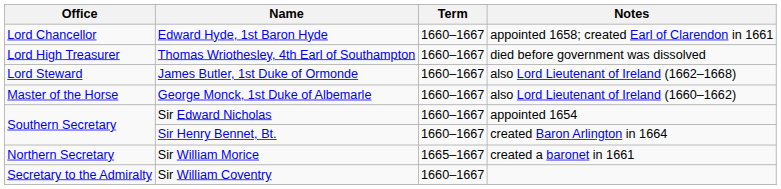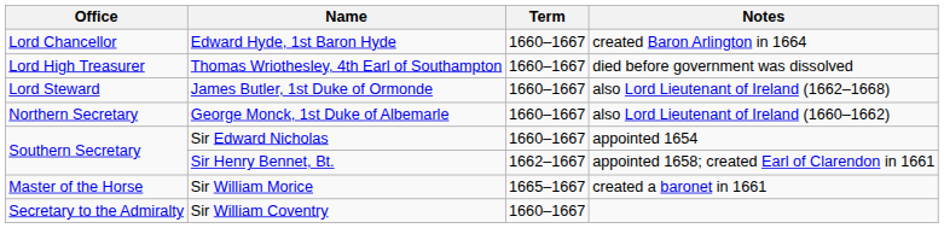 <table class="wikitable">
 <tr>
 <th>Office</th>
 <th>Name</th>
 <th>Term</th>
 <th>Notes</th>
 </tr>
 <tr>
 <td><a href='#'>Lord Chancellor</a></td>
 <td><a href='#'>Edward Hyde, 1st Baron Hyde</a></td>
 <td>1660–1667</td>
-<td>appointed 1658; created <a href='#'>Earl of Clarendon</a> in 1661</td>
+<td>created <a href='#'>Baron Arlington</a> in 1664</td>
 </tr>
 <tr>
 <td><a href='#'>Lord High Treasurer</a></td>
 <td><a href='#'>Thomas Wriothesley, 4th Earl of Southampton</a></td>
 <td>1660–1667</td>
 <td>died before government was dissolved</td>
 </tr>
 <tr>
 <td><a href='#'>Lord Steward</a></td>
 <td><a href='#'>James Butler, 1st Duke of Ormonde</a></td>
 <td>1660–1667</td>
 <td>also <a href='#'>Lord Lieutenant of Ireland</a> (1662–1668)</td>
 </tr>
 <tr>
-<td><a href='#'>Master of the Horse</a></td>
+<td><a href='#'>Northern Secretary</a></td>
 <td><a href='#'>George Monck, 1st Duke of Albemarle</a></td>
 <td>1660–1667</td>
 <td>also <a href='#'>Lord Lieutenant of Ireland</a> (1660–1662)</td>
 </tr>
 <tr>
 <td rowspan="2"><a href='#'>Southern Secretary</a></td>
 <td>Sir <a href='#'>Edward Nicholas</a></td>
 <td>1660–1667</td>
 <td>appointed 1654</td>
 </tr>
 <tr>
 <td><a href='#'>Sir Henry Bennet, Bt.</a></td>
-<td>1660–1667</td>
-<td>created <a href='#'>Baron Arlington</a> in 1664</td>
+<td>1662–1667</td>
+<td>appointed 1658; created <a href='#'>Earl of Clarendon</a> in 1661</td>
 </tr>
 <tr>
-<td><a href='#'>Northern Secretary</a></td>
+<td><a href='#'>Master of the Horse</a></td>
 <td>Sir <a href='#'>William Morice</a></td>
 <td>1665–1667</td>
 <td>created a <a href='#'>baronet</a> in 1661</td>
 </tr>
 <tr>
 <td><a href='#'>Secretary to the Admiralty</a></td>
 <td>Sir <a href='#'>William Coventry</a></td>
 <td>1660–1667</td>
 <td></td>
 </tr>
 </table>
